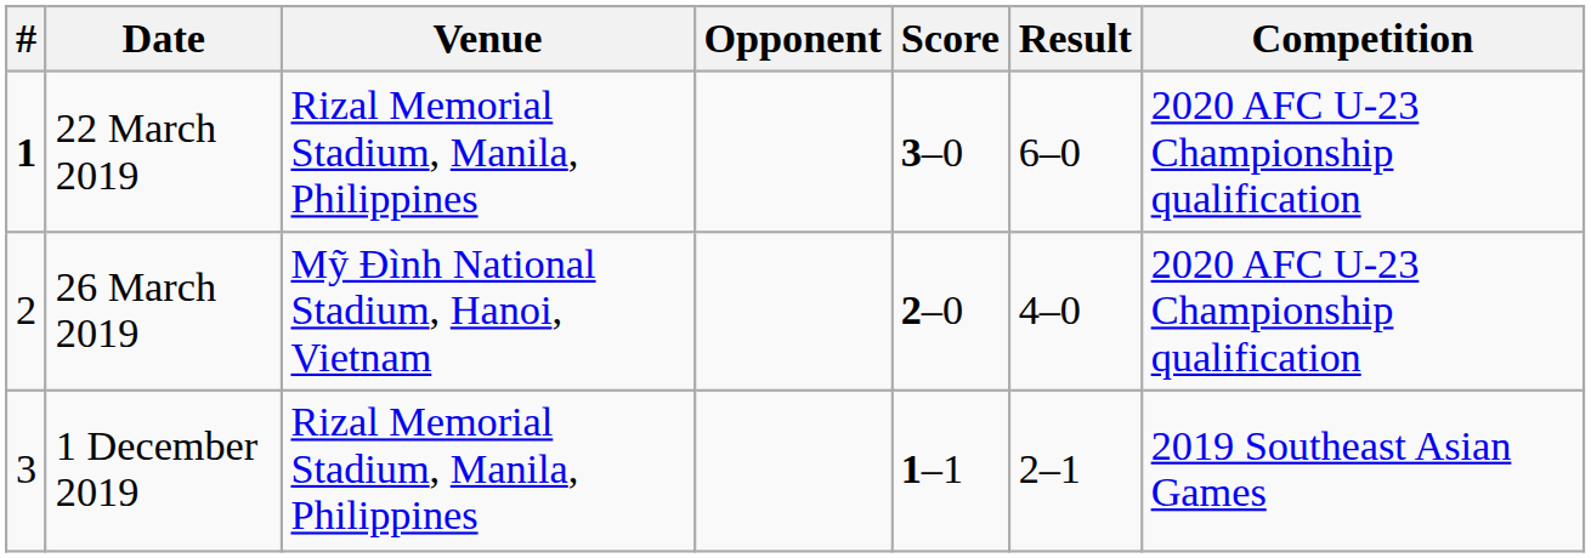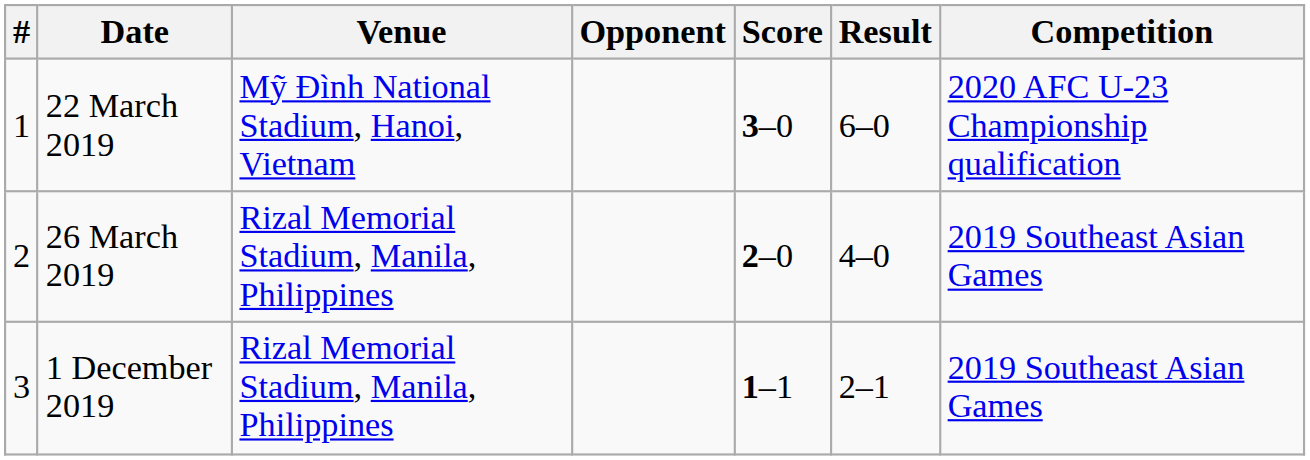 <table class="wikitable">
 <tr>
 <th>#</th>
 <th>Date</th>
 <th>Venue</th>
 <th>Opponent</th>
 <th>Score</th>
 <th>Result</th>
 <th>Competition</th>
 </tr>
 <tr>
-<td><strong>1</strong></td>
+<td>1</td>
 <td>22 March 2019</td>
-<td><a href='#'>Rizal Memorial Stadium</a>, <a href='#'>Manila</a>, <a href='#'>Philippines</a></td>
+<td><a href='#'>Mỹ Đình National Stadium</a>, <a href='#'>Hanoi</a>, <a href='#'>Vietnam</a></td>
 <td></td>
 <td><strong>3</strong>–0</td>
 <td>6–0</td>
 <td><a href='#'>2020 AFC U-23 Championship qualification</a></td>
 </tr>
 <tr>
 <td>2</td>
 <td>26 March 2019</td>
-<td><a href='#'>Mỹ Đình National Stadium</a>, <a href='#'>Hanoi</a>, <a href='#'>Vietnam</a></td>
+<td><a href='#'>Rizal Memorial Stadium</a>, <a href='#'>Manila</a>, <a href='#'>Philippines</a></td>
 <td></td>
 <td><strong>2</strong>–0</td>
 <td>4–0</td>
-<td><a href='#'>2020 AFC U-23 Championship qualification</a></td>
+<td><a href='#'>2019 Southeast Asian Games</a></td>
 </tr>
 <tr>
 <td>3</td>
 <td>1 December 2019</td>
 <td><a href='#'>Rizal Memorial Stadium</a>, <a href='#'>Manila</a>, <a href='#'>Philippines</a></td>
 <td></td>
 <td><strong>1</strong>–1</td>
 <td>2–1</td>
 <td><a href='#'>2019 Southeast Asian Games</a></td>
 </tr>
 </table>
